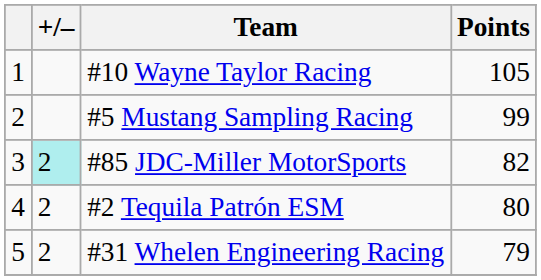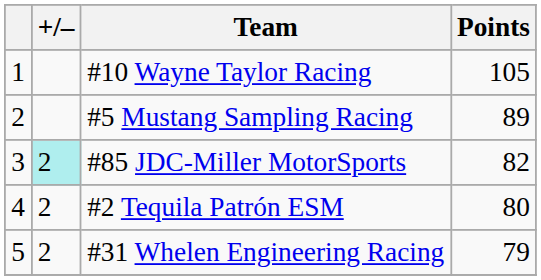 <table class="wikitable" style="font-size: 95%;">
 <tr>
 <th scope="col"></th>
 <th scope="col">+/–</th>
 <th scope="col">Team</th>
 <th scope="col">Points</th>
 </tr>
 <tr>
 <td align=center>1</td>
 <td align="left"></td>
 <td> #10 <a href='#'>Wayne Taylor Racing</a></td>
 <td align=right>105</td>
 </tr>
 <tr>
 <td align=center>2</td>
 <td align="left"></td>
 <td> #5 <a href='#'>Mustang Sampling Racing</a></td>
-<td align=right>99</td>
+<td align=right>89</td>
 </tr>
 <tr>
 <td align=center>3</td>
 <td align="left" style="background: paleturquoise;"> 2</td>
 <td> #85 <a href='#'>JDC-Miller MotorSports</a></td>
 <td align=right>82</td>
 </tr>
 <tr>
 <td align=center>4</td>
 <td align="left"> 2</td>
 <td> #2 <a href='#'>Tequila Patrón ESM</a></td>
 <td align=right>80</td>
 </tr>
 <tr>
 <td align=center>5</td>
 <td align="left"> 2</td>
 <td> #31 <a href='#'>Whelen Engineering Racing</a></td>
 <td align=right>79</td>
 </tr>
 <tr>
 </tr>
 </table>
